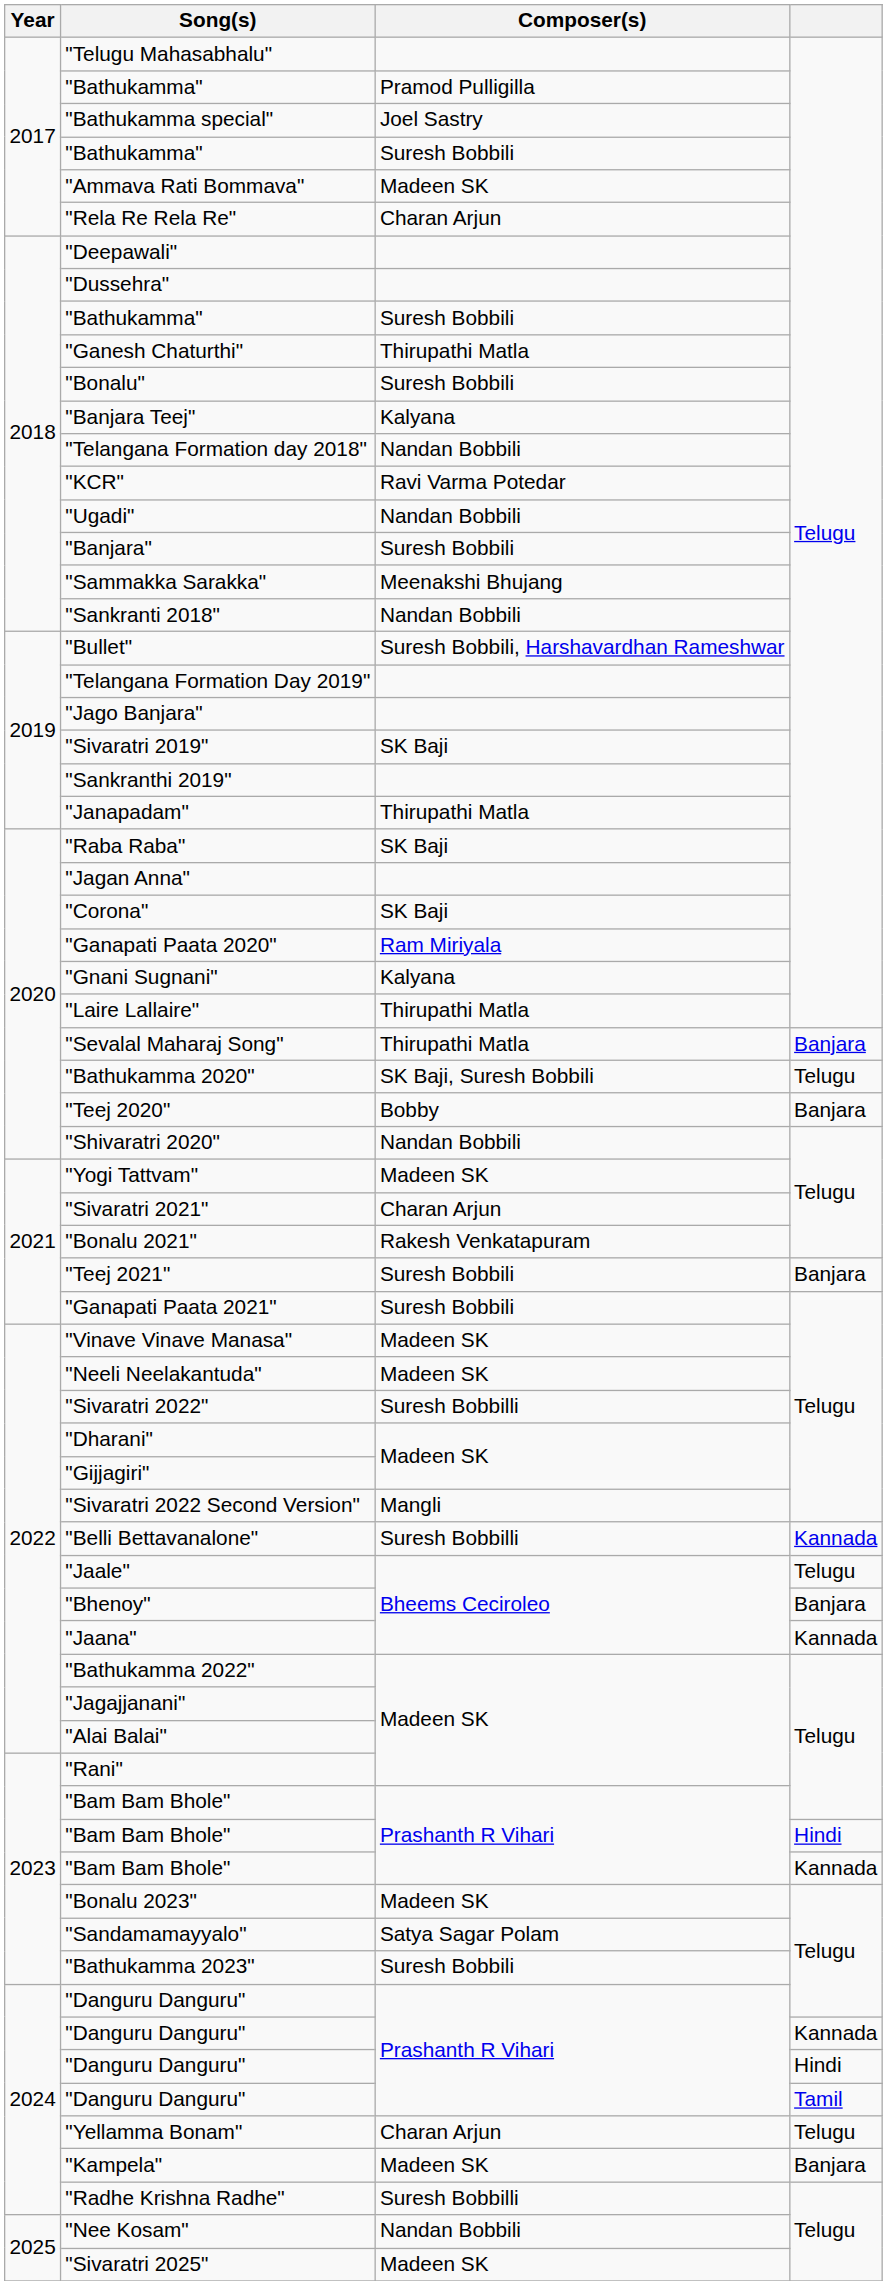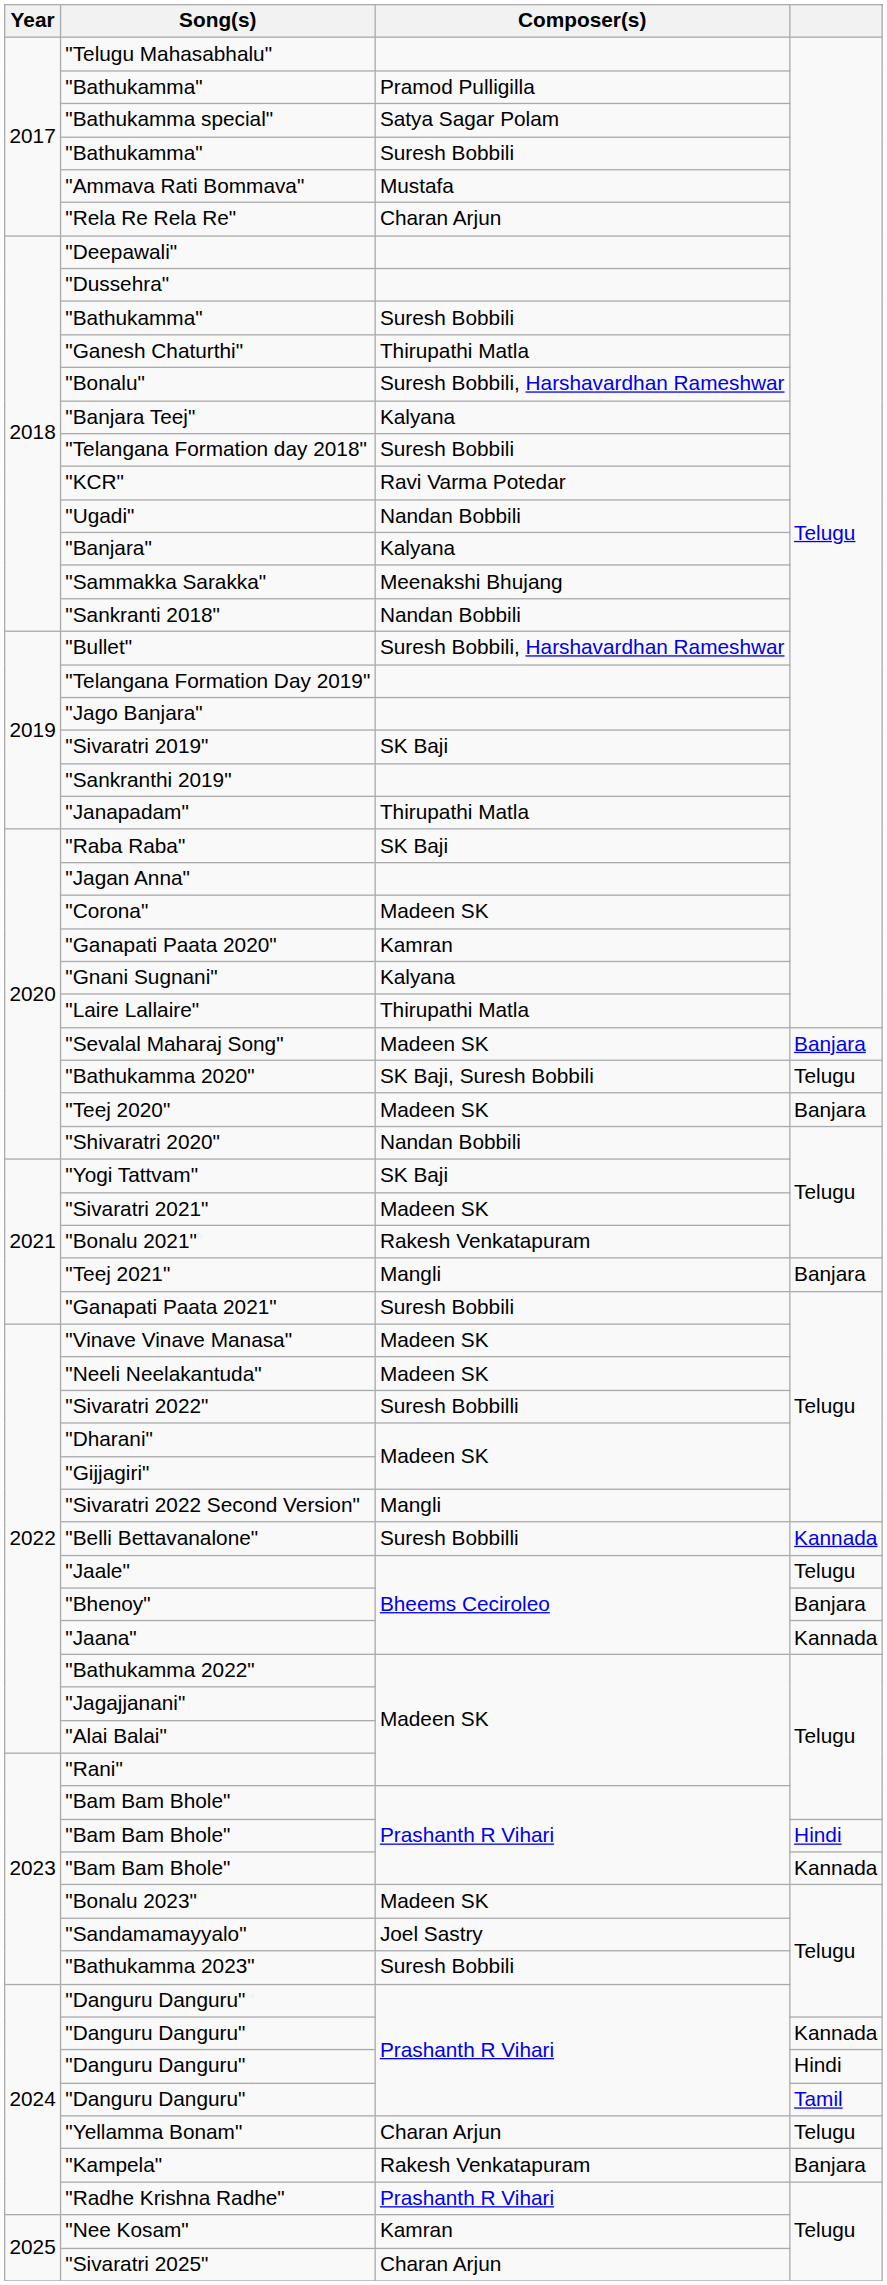 <table class="wikitable sortable plainrowheaders">
 <tr>
 <th scope="col">Year</th>
 <th scope="col">Song(s)</th>
 <th scope="col">Composer(s)</th>
 <th></th>
 </tr>
 <tr>
 <td rowspan="6">2017</td>
 <td>"Telugu Mahasabhalu"</td>
 <td></td>
 <td rowspan="30"><a href='#'>Telugu</a></td>
 </tr>
 <tr>
 <td>"Bathukamma"</td>
 <td>Pramod Pulligilla</td>
 </tr>
 <tr>
 <td>"Bathukamma special"</td>
-<td>Joel Sastry</td>
+<td>Satya Sagar Polam</td>
 </tr>
 <tr>
 <td>"Bathukamma"</td>
 <td>Suresh Bobbili</td>
 </tr>
 <tr>
 <td>"Ammava Rati Bommava"</td>
-<td>Madeen SK</td>
+<td>Mustafa</td>
 </tr>
 <tr>
 <td>"Rela Re Rela Re"</td>
 <td>Charan Arjun</td>
 </tr>
 <tr>
 <td rowspan="12">2018</td>
 <td>"Deepawali"</td>
 <td></td>
 </tr>
 <tr>
 <td>"Dussehra"</td>
 <td></td>
 </tr>
 <tr>
 <td>"Bathukamma"</td>
 <td>Suresh Bobbili</td>
 </tr>
 <tr>
 <td>"Ganesh Chaturthi"</td>
 <td>Thirupathi Matla</td>
 </tr>
 <tr>
 <td>"Bonalu"</td>
-<td>Suresh Bobbili</td>
+<td>Suresh Bobbili, <a href='#'>Harshavardhan Rameshwar</a></td>
 </tr>
 <tr>
 <td>"Banjara Teej"</td>
 <td>Kalyana</td>
 </tr>
 <tr>
 <td>"Telangana Formation day 2018"</td>
-<td>Nandan Bobbili</td>
+<td>Suresh Bobbili</td>
 </tr>
 <tr>
 <td>"KCR"</td>
 <td>Ravi Varma Potedar</td>
 </tr>
 <tr>
 <td>"Ugadi"</td>
 <td>Nandan Bobbili</td>
 </tr>
 <tr>
 <td>"Banjara"</td>
-<td>Suresh Bobbili</td>
+<td>Kalyana</td>
 </tr>
 <tr>
 <td>"Sammakka Sarakka"</td>
 <td>Meenakshi Bhujang</td>
 </tr>
 <tr>
 <td>"Sankranti 2018"</td>
 <td>Nandan Bobbili</td>
 </tr>
 <tr>
 <td rowspan="6">2019</td>
 <td>"Bullet"</td>
 <td>Suresh Bobbili, <a href='#'>Harshavardhan Rameshwar</a></td>
 </tr>
 <tr>
 <td>"Telangana Formation Day 2019"</td>
 <td></td>
 </tr>
 <tr>
 <td>"Jago Banjara"</td>
 <td></td>
 </tr>
 <tr>
 <td>"Sivaratri 2019"</td>
 <td>SK Baji</td>
 </tr>
 <tr>
 <td>"Sankranthi 2019"</td>
 <td></td>
 </tr>
 <tr>
 <td>"Janapadam"</td>
 <td>Thirupathi Matla</td>
 </tr>
 <tr>
 <td rowspan="10">2020</td>
 <td>"Raba Raba"</td>
 <td>SK Baji</td>
 </tr>
 <tr>
 <td>"Jagan Anna"</td>
 <td></td>
 </tr>
 <tr>
 <td>"Corona"</td>
-<td>SK Baji</td>
+<td>Madeen SK</td>
 </tr>
 <tr>
 <td>"Ganapati Paata 2020"</td>
-<td><a href='#'>Ram Miriyala</a></td>
+<td>Kamran</td>
 </tr>
 <tr>
 <td>"Gnani Sugnani"</td>
 <td>Kalyana</td>
 </tr>
 <tr>
 <td>"Laire Lallaire"</td>
 <td>Thirupathi Matla</td>
 </tr>
 <tr>
 <td>"Sevalal Maharaj Song"</td>
-<td>Thirupathi Matla</td>
+<td>Madeen SK</td>
 <td><a href='#'>Banjara</a></td>
 </tr>
 <tr>
 <td>"Bathukamma 2020"</td>
 <td>SK Baji, Suresh Bobbili</td>
 <td>Telugu</td>
 </tr>
 <tr>
 <td>"Teej 2020"</td>
-<td>Bobby</td>
+<td>Madeen SK</td>
 <td>Banjara</td>
 </tr>
 <tr>
 <td>"Shivaratri 2020"</td>
 <td>Nandan Bobbili</td>
 <td rowspan="4">Telugu</td>
 </tr>
 <tr>
 <td rowspan="5">2021</td>
 <td>"Yogi Tattvam"</td>
-<td>Madeen SK</td>
+<td>SK Baji</td>
 </tr>
 <tr>
 <td>"Sivaratri 2021"</td>
-<td>Charan Arjun</td>
+<td>Madeen SK</td>
 </tr>
 <tr>
 <td>"Bonalu 2021"</td>
 <td>Rakesh Venkatapuram</td>
 </tr>
 <tr>
 <td>"Teej 2021"</td>
-<td>Suresh Bobbili</td>
+<td>Mangli</td>
 <td>Banjara</td>
 </tr>
 <tr>
 <td>"Ganapati Paata 2021"</td>
 <td>Suresh Bobbili</td>
 <td rowspan="7">Telugu</td>
 </tr>
 <tr>
 <td rowspan="13">2022</td>
 <td>"Vinave Vinave Manasa"</td>
 <td>Madeen SK</td>
 </tr>
 <tr>
 <td>"Neeli Neelakantuda"</td>
 <td>Madeen SK</td>
 </tr>
 <tr>
 <td>"Sivaratri 2022"</td>
 <td>Suresh Bobbilli</td>
 </tr>
 <tr>
 <td>"Dharani"</td>
 <td rowspan="2">Madeen SK</td>
 </tr>
 <tr>
 <td>"Gijjagiri"</td>
 </tr>
 <tr>
 <td>"Sivaratri 2022 Second Version"</td>
 <td>Mangli</td>
 </tr>
 <tr>
 <td>"Belli Bettavanalone"</td>
 <td>Suresh Bobbilli</td>
 <td><a href='#'>Kannada</a></td>
 </tr>
 <tr>
 <td>"Jaale"</td>
 <td rowspan="3"><a href='#'>Bheems Ceciroleo</a></td>
 <td>Telugu</td>
 </tr>
 <tr>
 <td>"Bhenoy"</td>
 <td>Banjara</td>
 </tr>
 <tr>
 <td>"Jaana"</td>
 <td>Kannada</td>
 </tr>
 <tr>
 <td>"Bathukamma 2022"</td>
 <td rowspan="4">Madeen SK</td>
 <td rowspan="5">Telugu</td>
 </tr>
 <tr>
 <td>"Jagajjanani"</td>
 </tr>
 <tr>
 <td>"Alai Balai"</td>
 </tr>
 <tr>
 <td rowspan="7">2023</td>
 <td>"Rani"</td>
 </tr>
 <tr>
 <td>"Bam Bam Bhole"</td>
 <td rowspan="3"><a href='#'>Prashanth R Vihari</a></td>
 </tr>
 <tr>
 <td>"Bam Bam Bhole"</td>
 <td><a href='#'>Hindi</a></td>
 </tr>
 <tr>
 <td>"Bam Bam Bhole"</td>
 <td>Kannada</td>
 </tr>
 <tr>
 <td>"Bonalu 2023"</td>
 <td>Madeen SK</td>
 <td rowspan="4">Telugu</td>
 </tr>
 <tr>
 <td>"Sandamamayyalo"</td>
-<td>Satya Sagar Polam</td>
+<td>Joel Sastry</td>
 </tr>
 <tr>
 <td>"Bathukamma 2023"</td>
 <td>Suresh Bobbili</td>
 </tr>
 <tr>
 <td rowspan="7">2024</td>
 <td>"Danguru Danguru"</td>
 <td rowspan="4"><a href='#'>Prashanth R Vihari</a></td>
 </tr>
 <tr>
 <td>"Danguru Danguru"</td>
 <td>Kannada</td>
 </tr>
 <tr>
 <td>"Danguru Danguru"</td>
 <td>Hindi</td>
 </tr>
 <tr>
 <td>"Danguru Danguru"</td>
 <td><a href='#'>Tamil</a></td>
 </tr>
 <tr>
 <td>"Yellamma Bonam"</td>
 <td>Charan Arjun</td>
 <td>Telugu</td>
 </tr>
 <tr>
 <td>"Kampela"</td>
-<td>Madeen SK</td>
+<td>Rakesh Venkatapuram</td>
 <td>Banjara</td>
 </tr>
 <tr>
 <td>"Radhe Krishna Radhe"</td>
-<td>Suresh Bobbilli</td>
+<td><a href='#'>Prashanth R Vihari</a></td>
 <td rowspan="3">Telugu</td>
 </tr>
 <tr>
 <td rowspan="2">2025</td>
 <td>"Nee Kosam"</td>
-<td>Nandan Bobbili</td>
+<td>Kamran</td>
 </tr>
 <tr>
 <td>"Sivaratri 2025"</td>
-<td>Madeen SK</td>
+<td>Charan Arjun</td>
 </tr>
 </table>
